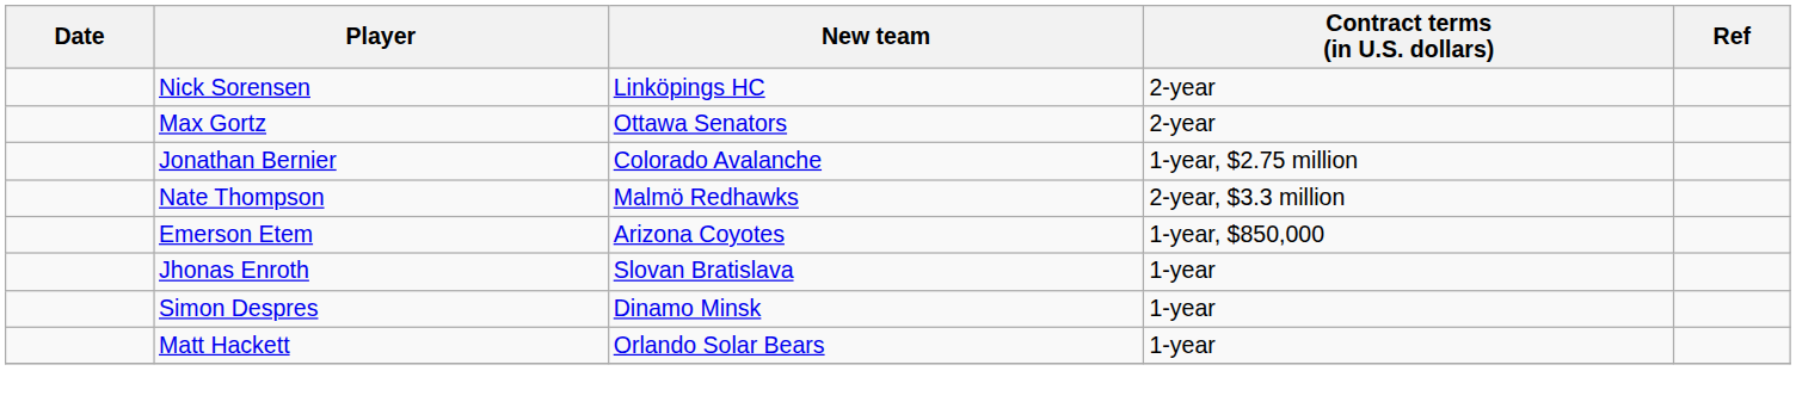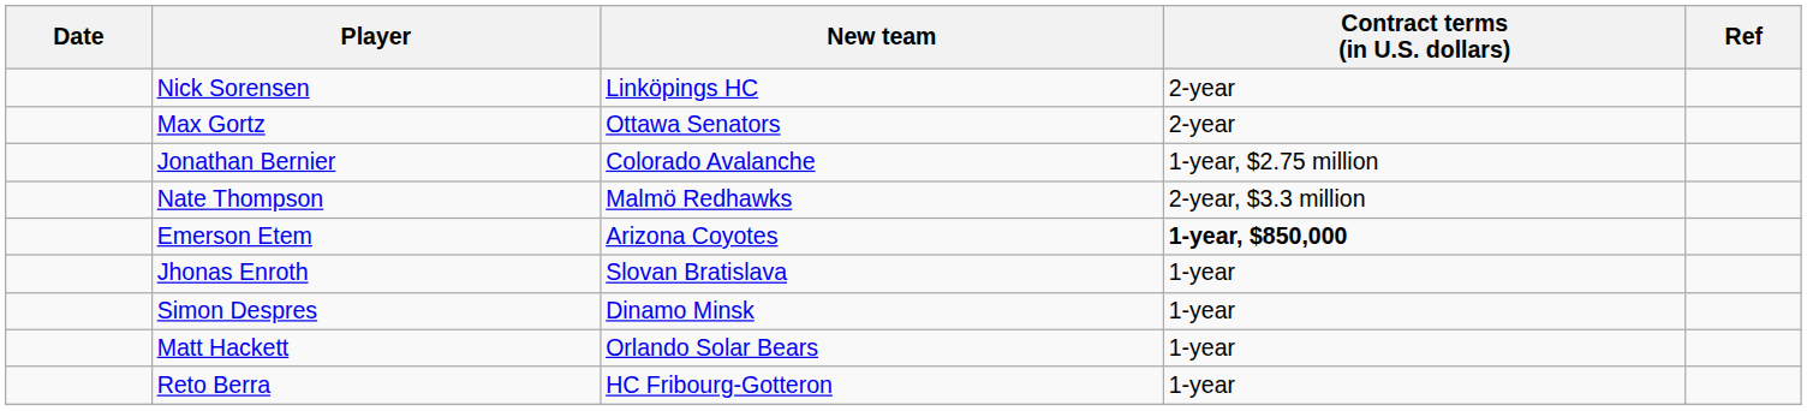 <table class="wikitable" width=97%>
 <tr style="background:#ddd; text-align:center;">
 <th>Date</th>
 <th>Player</th>
 <th>New team</th>
 <th>Contract terms<br>(in U.S. dollars)</th>
 <th>Ref</th>
 </tr>
 <tr>
 <td></td>
 <td><a href='#'>Nick Sorensen</a></td>
 <td><a href='#'>Linköpings HC</a></td>
 <td>2-year</td>
 <td></td>
 </tr>
 <tr>
 <td></td>
 <td><a href='#'>Max Gortz</a></td>
 <td><a href='#'>Ottawa Senators</a></td>
 <td>2-year</td>
 <td></td>
 </tr>
 <tr>
 <td></td>
 <td><a href='#'>Jonathan Bernier</a></td>
 <td><a href='#'>Colorado Avalanche</a></td>
 <td>1-year, $2.75 million</td>
 <td></td>
 </tr>
 <tr>
 <td></td>
 <td><a href='#'>Nate Thompson</a></td>
 <td><a href='#'>Malmö Redhawks</a></td>
 <td>2-year, $3.3 million</td>
 <td></td>
 </tr>
 <tr>
 <td></td>
 <td><a href='#'>Emerson Etem</a></td>
 <td><a href='#'>Arizona Coyotes</a></td>
-<td>1-year, $850,000</td>
+<td><strong>1-year, $850,000</strong></td>
 <td></td>
 </tr>
 <tr>
 <td></td>
 <td><a href='#'>Jhonas Enroth</a></td>
 <td><a href='#'>Slovan Bratislava</a></td>
 <td>1-year</td>
 <td></td>
 </tr>
 <tr>
 <td></td>
 <td><a href='#'>Simon Despres</a></td>
 <td><a href='#'>Dinamo Minsk</a></td>
 <td>1-year</td>
 <td></td>
 </tr>
 <tr>
 <td></td>
 <td><a href='#'>Matt Hackett</a></td>
 <td><a href='#'>Orlando Solar Bears</a></td>
 <td>1-year</td>
 <td></td>
 </tr>
 <tr>
+<td></td>
+<td><a href='#'>Reto Berra</a></td>
+<td><a href='#'>HC Fribourg-Gotteron</a></td>
+<td>1-year</td>
+<td></td>
+</tr>
+<tr>
 </tr>
 </table>
